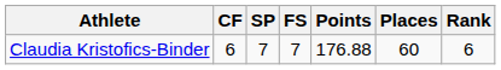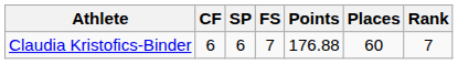 <table class="wikitable" border="1" style="font-size:90%">
 <tr>
 <th>Athlete</th>
 <th>CF</th>
 <th>SP</th>
 <th>FS</th>
 <th>Points</th>
 <th>Places</th>
 <th>Rank</th>
 </tr>
 <tr align=center>
 <td align=left><a href='#'>Claudia Kristofics-Binder</a></td>
 <td>6</td>
-<td>7</td>
+<td>6</td>
 <td>7</td>
 <td>176.88</td>
 <td>60</td>
-<td>6</td>
+<td>7</td>
 </tr>
 </table>
